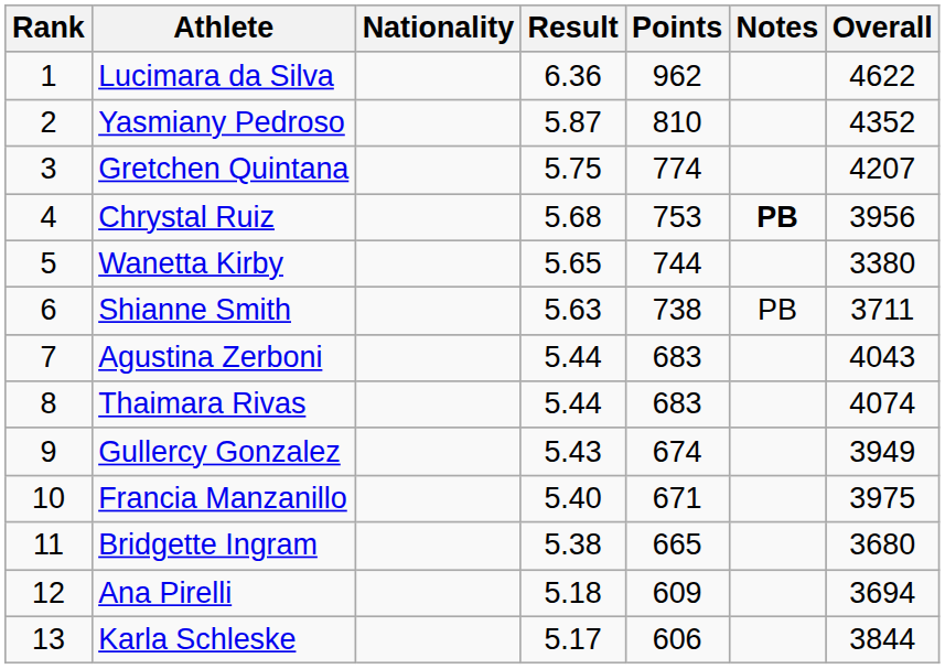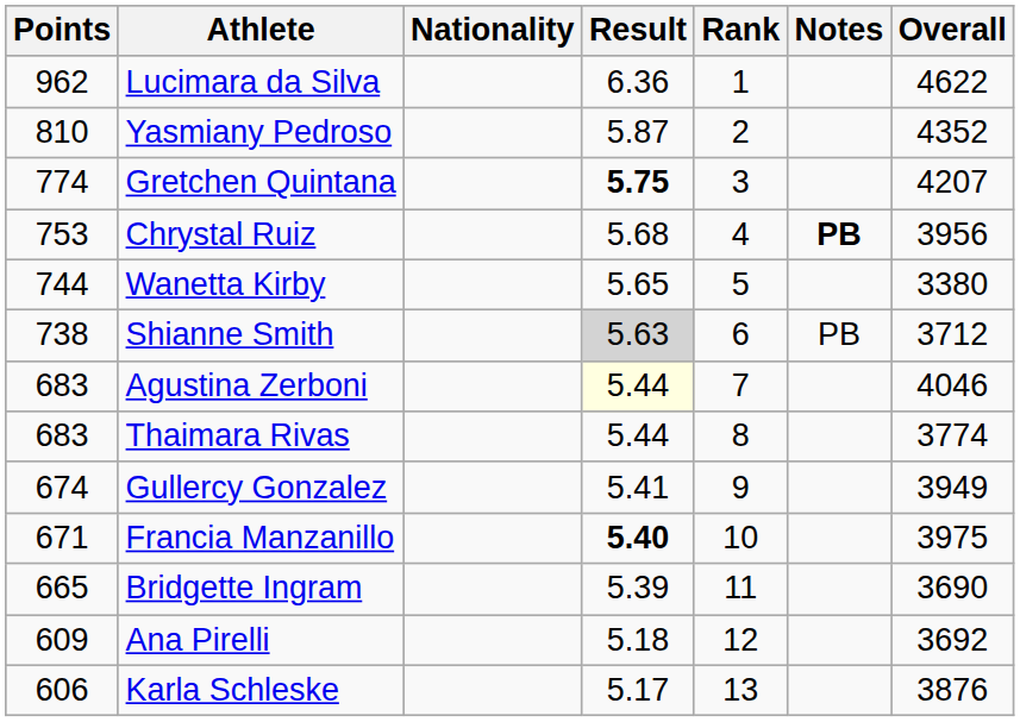 <table class="wikitable sortable" style="text-align:center">
 <tr>
-<th>Rank</th>
+<th>Points</th>
 <th>Athlete</th>
 <th>Nationality</th>
 <th>Result</th>
-<th>Points</th>
+<th>Rank</th>
 <th>Notes</th>
 <th>Overall</th>
 </tr>
 <tr>
-<td>1</td>
+<td>962</td>
 <td align=left><a href='#'>Lucimara da Silva</a></td>
 <td align=left></td>
 <td>6.36</td>
-<td>962</td>
+<td>1</td>
 <td></td>
 <td>4622</td>
 </tr>
 <tr>
-<td>2</td>
+<td>810</td>
 <td align=left><a href='#'>Yasmiany Pedroso</a></td>
 <td align=left></td>
 <td>5.87</td>
-<td>810</td>
+<td>2</td>
 <td></td>
 <td>4352</td>
 </tr>
 <tr>
-<td>3</td>
+<td>774</td>
 <td align=left><a href='#'>Gretchen Quintana</a></td>
 <td align=left></td>
-<td>5.75</td>
-<td>774</td>
+<td><strong>5.75</strong></td>
+<td>3</td>
 <td></td>
 <td>4207</td>
 </tr>
 <tr>
-<td>4</td>
+<td>753</td>
 <td align=left><a href='#'>Chrystal Ruiz</a></td>
 <td align=left></td>
 <td>5.68</td>
-<td>753</td>
+<td>4</td>
 <td><strong>PB</strong></td>
 <td>3956</td>
 </tr>
 <tr>
-<td>5</td>
+<td>744</td>
 <td align=left><a href='#'>Wanetta Kirby</a></td>
 <td align=left></td>
 <td>5.65</td>
-<td>744</td>
+<td>5</td>
 <td></td>
 <td>3380</td>
 </tr>
 <tr>
-<td>6</td>
+<td>738</td>
 <td align=left><a href='#'>Shianne Smith</a></td>
 <td align=left></td>
-<td>5.63</td>
-<td>738</td>
+<td style="background: lightgrey;">5.63</td>
+<td>6</td>
 <td>PB</td>
-<td>3711</td>
+<td>3712</td>
 </tr>
 <tr>
-<td>7</td>
+<td>683</td>
 <td align=left><a href='#'>Agustina Zerboni</a></td>
 <td align=left></td>
-<td>5.44</td>
-<td>683</td>
+<td style="background: lightyellow;">5.44</td>
+<td>7</td>
 <td></td>
-<td>4043</td>
+<td>4046</td>
 </tr>
 <tr>
-<td>8</td>
+<td>683</td>
 <td align=left><a href='#'>Thaimara Rivas</a></td>
 <td align=left></td>
 <td>5.44</td>
-<td>683</td>
+<td>8</td>
 <td></td>
-<td>4074</td>
+<td>3774</td>
 </tr>
 <tr>
-<td>9</td>
+<td>674</td>
 <td align=left><a href='#'>Gullercy Gonzalez</a></td>
 <td align=left></td>
-<td>5.43</td>
-<td>674</td>
+<td>5.41</td>
+<td>9</td>
 <td></td>
 <td>3949</td>
 </tr>
 <tr>
-<td>10</td>
+<td>671</td>
 <td align=left><a href='#'>Francia Manzanillo</a></td>
 <td align=left></td>
-<td>5.40</td>
-<td>671</td>
+<td><strong>5.40</strong></td>
+<td>10</td>
 <td></td>
 <td>3975</td>
 </tr>
 <tr>
-<td>11</td>
+<td>665</td>
 <td align=left><a href='#'>Bridgette Ingram</a></td>
 <td align=left></td>
-<td>5.38</td>
-<td>665</td>
+<td>5.39</td>
+<td>11</td>
 <td></td>
-<td>3680</td>
+<td>3690</td>
 </tr>
 <tr>
-<td>12</td>
+<td>609</td>
 <td align=left><a href='#'>Ana Pirelli</a></td>
 <td align=left></td>
 <td>5.18</td>
-<td>609</td>
+<td>12</td>
 <td></td>
-<td>3694</td>
+<td>3692</td>
 </tr>
 <tr>
-<td>13</td>
+<td>606</td>
 <td align=left><a href='#'>Karla Schleske</a></td>
 <td align=left></td>
 <td>5.17</td>
-<td>606</td>
+<td>13</td>
 <td></td>
-<td>3844</td>
+<td>3876</td>
 </tr>
 </table>
